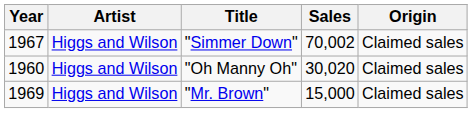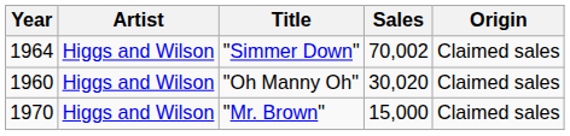 <table class="wikitable">
 <tr>
 <th>Year</th>
 <th>Artist</th>
 <th>Title</th>
 <th>Sales</th>
 <th>Origin</th>
 </tr>
 <tr>
-<td>1967</td>
+<td>1964</td>
 <td><a href='#'>Higgs and Wilson</a></td>
 <td>"<a href='#'>Simmer Down</a>"</td>
 <td>70,002</td>
 <td>Claimed sales</td>
 </tr>
 <tr>
 <td>1960</td>
 <td><a href='#'>Higgs and Wilson</a></td>
 <td>"Oh Manny Oh"</td>
 <td>30,020</td>
 <td>Claimed sales</td>
 </tr>
 <tr>
-<td>1969</td>
+<td>1970</td>
 <td><a href='#'>Higgs and Wilson</a></td>
 <td>"<a href='#'>Mr. Brown</a>"</td>
 <td>15,000</td>
 <td>Claimed sales</td>
 </tr>
 </table>
